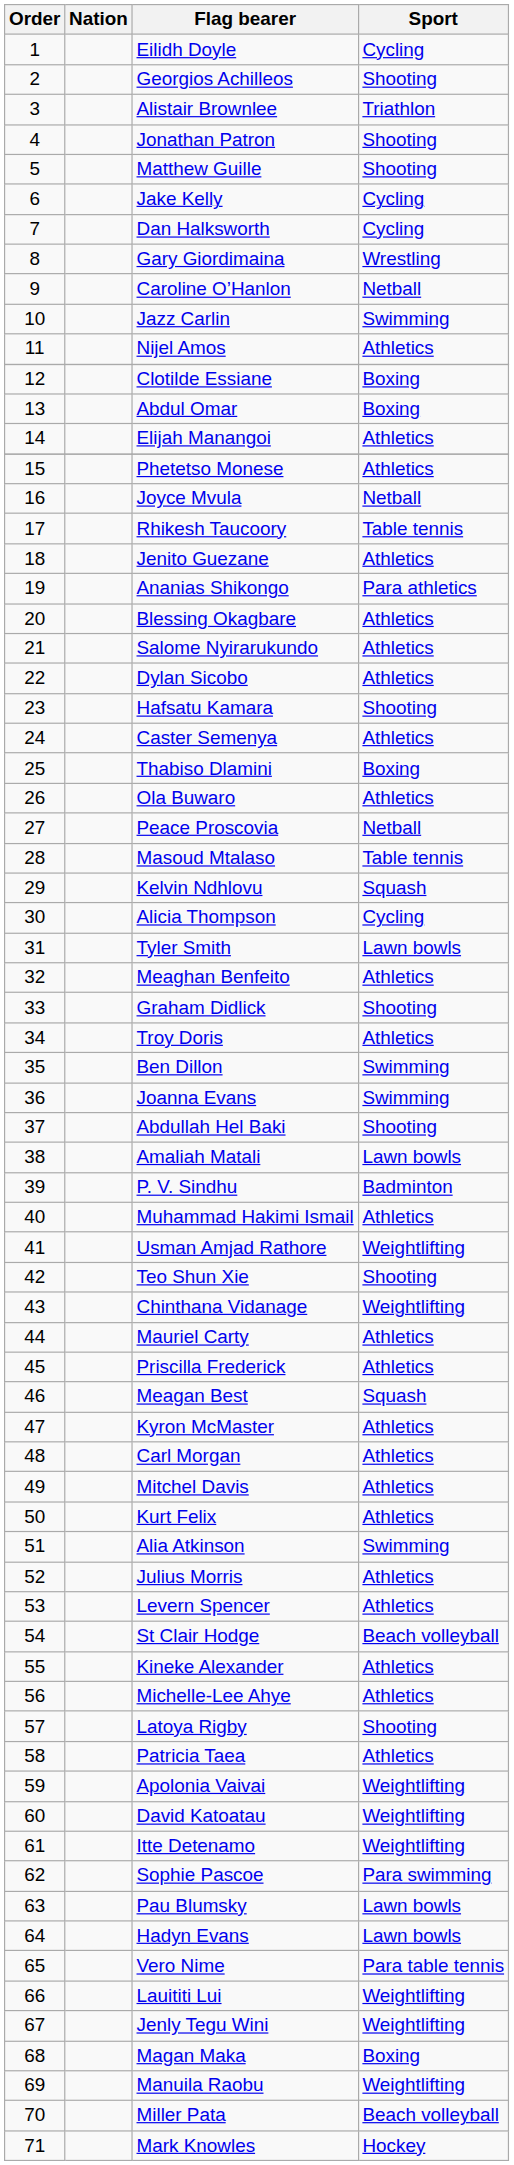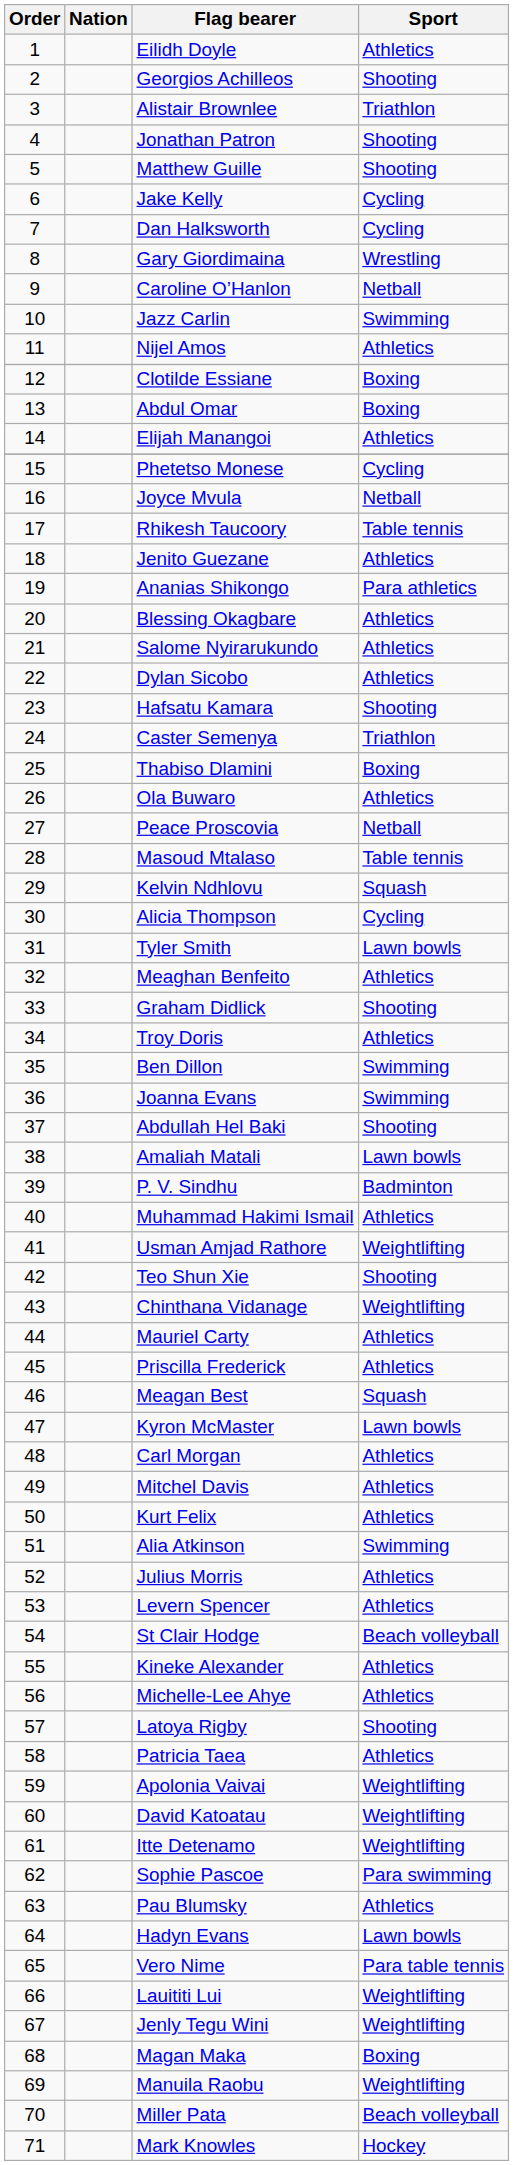 <table class="sortable wikitable">
 <tr>
 <th>Order</th>
 <th>Nation</th>
 <th>Flag bearer</th>
 <th>Sport</th>
 </tr>
 <tr>
 <td align=center>1</td>
 <td></td>
 <td><a href='#'>Eilidh Doyle</a></td>
-<td><a href='#'>Cycling</a></td>
+<td><a href='#'>Athletics</a></td>
 </tr>
 <tr>
 <td align=center>2</td>
 <td></td>
 <td><a href='#'>Georgios Achilleos</a></td>
 <td><a href='#'>Shooting</a></td>
 </tr>
 <tr>
 <td align=center>3</td>
 <td></td>
 <td><a href='#'>Alistair Brownlee</a></td>
 <td><a href='#'>Triathlon</a></td>
 </tr>
 <tr>
 <td align=center>4</td>
 <td></td>
 <td><a href='#'>Jonathan Patron</a></td>
 <td><a href='#'>Shooting</a></td>
 </tr>
 <tr>
 <td align=center>5</td>
 <td></td>
 <td><a href='#'>Matthew Guille</a></td>
 <td><a href='#'>Shooting</a></td>
 </tr>
 <tr>
 <td align=center>6</td>
 <td></td>
 <td><a href='#'>Jake Kelly</a></td>
 <td><a href='#'>Cycling</a></td>
 </tr>
 <tr>
 <td align=center>7</td>
 <td></td>
 <td><a href='#'>Dan Halksworth</a></td>
 <td><a href='#'>Cycling</a></td>
 </tr>
 <tr>
 <td align=center>8</td>
 <td></td>
 <td><a href='#'>Gary Giordimaina</a></td>
 <td><a href='#'>Wrestling</a></td>
 </tr>
 <tr>
 <td align=center>9</td>
 <td></td>
 <td><a href='#'>Caroline O’Hanlon</a></td>
 <td><a href='#'>Netball</a></td>
 </tr>
 <tr>
 <td align=center>10</td>
 <td></td>
 <td><a href='#'>Jazz Carlin</a></td>
 <td><a href='#'>Swimming</a></td>
 </tr>
 <tr>
 <td align=center>11</td>
 <td></td>
 <td><a href='#'>Nijel Amos</a></td>
 <td><a href='#'>Athletics</a></td>
 </tr>
 <tr>
 </tr>
 <tr>
 <td align=center>12</td>
 <td></td>
 <td><a href='#'>Clotilde Essiane</a></td>
 <td><a href='#'>Boxing</a></td>
 </tr>
 <tr>
 <td align=center>13</td>
 <td></td>
 <td><a href='#'>Abdul Omar</a></td>
 <td><a href='#'>Boxing</a></td>
 </tr>
 <tr>
 <td align=center>14</td>
 <td></td>
 <td><a href='#'>Elijah Manangoi</a></td>
 <td><a href='#'>Athletics</a></td>
 </tr>
 <tr>
 </tr>
 <tr>
 <td align=center>15</td>
 <td></td>
 <td><a href='#'>Phetetso Monese</a></td>
-<td><a href='#'>Athletics</a></td>
+<td><a href='#'>Cycling</a></td>
 </tr>
 <tr>
 <td align=center>16</td>
 <td></td>
 <td><a href='#'>Joyce Mvula</a></td>
 <td><a href='#'>Netball</a></td>
 </tr>
 <tr>
 <td align=center>17</td>
 <td></td>
 <td><a href='#'>Rhikesh Taucoory</a></td>
 <td><a href='#'>Table tennis</a></td>
 </tr>
 <tr>
 <td align=center>18</td>
 <td></td>
 <td><a href='#'>Jenito Guezane</a></td>
 <td><a href='#'>Athletics</a></td>
 </tr>
 <tr>
 <td align=center>19</td>
 <td></td>
 <td><a href='#'>Ananias Shikongo</a></td>
 <td><a href='#'>Para athletics</a></td>
 </tr>
 <tr>
 <td align=center>20</td>
 <td></td>
 <td><a href='#'>Blessing Okagbare</a></td>
 <td><a href='#'>Athletics</a></td>
 </tr>
 <tr>
 <td align=center>21</td>
 <td></td>
 <td><a href='#'>Salome Nyirarukundo</a></td>
 <td><a href='#'>Athletics</a></td>
 </tr>
 <tr>
 <td align=center>22</td>
 <td></td>
 <td><a href='#'>Dylan Sicobo</a></td>
 <td><a href='#'>Athletics</a></td>
 </tr>
 <tr>
 <td align=center>23</td>
 <td></td>
 <td><a href='#'>Hafsatu Kamara</a></td>
 <td><a href='#'>Shooting</a></td>
 </tr>
 <tr>
 <td align=center>24</td>
 <td></td>
 <td><a href='#'>Caster Semenya</a></td>
-<td><a href='#'>Athletics</a></td>
+<td><a href='#'>Triathlon</a></td>
 </tr>
 <tr>
 <td align=center>25</td>
 <td></td>
 <td><a href='#'>Thabiso Dlamini</a></td>
 <td><a href='#'>Boxing</a></td>
 </tr>
 <tr>
 <td align=center>26</td>
 <td></td>
 <td><a href='#'>Ola Buwaro</a></td>
 <td><a href='#'>Athletics</a></td>
 </tr>
 <tr>
 <td align=center>27</td>
 <td></td>
 <td><a href='#'>Peace Proscovia</a></td>
 <td><a href='#'>Netball</a></td>
 </tr>
 <tr>
 <td align=center>28</td>
 <td></td>
 <td><a href='#'>Masoud Mtalaso</a></td>
 <td><a href='#'>Table tennis</a></td>
 </tr>
 <tr>
 <td align=center>29</td>
 <td></td>
 <td><a href='#'>Kelvin Ndhlovu</a></td>
 <td><a href='#'>Squash</a></td>
 </tr>
 <tr>
 <td align=center>30</td>
 <td></td>
 <td><a href='#'>Alicia Thompson</a></td>
 <td><a href='#'>Cycling</a></td>
 </tr>
 <tr>
 <td align=center>31</td>
 <td></td>
 <td><a href='#'>Tyler Smith</a></td>
 <td><a href='#'>Lawn bowls</a></td>
 </tr>
 <tr>
 <td align=center>32</td>
 <td></td>
 <td><a href='#'>Meaghan Benfeito</a></td>
 <td><a href='#'>Athletics</a></td>
 </tr>
 <tr>
 <td align=center>33</td>
 <td></td>
 <td><a href='#'>Graham Didlick</a></td>
 <td><a href='#'>Shooting</a></td>
 </tr>
 <tr>
 <td align=center>34</td>
 <td></td>
 <td><a href='#'>Troy Doris</a></td>
 <td><a href='#'>Athletics</a></td>
 </tr>
 <tr>
 <td align=center>35</td>
 <td></td>
 <td><a href='#'>Ben Dillon</a></td>
 <td><a href='#'>Swimming</a></td>
 </tr>
 <tr>
 <td align=center>36</td>
 <td></td>
 <td><a href='#'>Joanna Evans</a></td>
 <td><a href='#'>Swimming</a></td>
 </tr>
 <tr>
 <td align=center>37</td>
 <td></td>
 <td><a href='#'>Abdullah Hel Baki</a></td>
 <td><a href='#'>Shooting</a></td>
 </tr>
 <tr>
 <td align=center>38</td>
 <td></td>
 <td><a href='#'>Amaliah Matali</a></td>
 <td><a href='#'>Lawn bowls</a></td>
 </tr>
 <tr>
 <td align=center>39</td>
 <td></td>
 <td><a href='#'>P. V. Sindhu</a></td>
 <td><a href='#'>Badminton</a></td>
 </tr>
 <tr>
 <td align=center>40</td>
 <td></td>
 <td><a href='#'>Muhammad Hakimi Ismail</a></td>
 <td><a href='#'>Athletics</a></td>
 </tr>
 <tr>
 <td align=center>41</td>
 <td></td>
 <td><a href='#'>Usman Amjad Rathore</a></td>
 <td><a href='#'>Weightlifting</a></td>
 </tr>
 <tr>
 <td align=center>42</td>
 <td></td>
 <td><a href='#'>Teo Shun Xie</a></td>
 <td><a href='#'>Shooting</a></td>
 </tr>
 <tr>
 <td align=center>43</td>
 <td></td>
 <td><a href='#'>Chinthana Vidanage</a></td>
 <td><a href='#'>Weightlifting</a></td>
 </tr>
 <tr>
 <td align=center>44</td>
 <td></td>
 <td><a href='#'>Mauriel Carty</a></td>
 <td><a href='#'>Athletics</a></td>
 </tr>
 <tr>
 <td align=center>45</td>
 <td></td>
 <td><a href='#'>Priscilla Frederick</a></td>
 <td><a href='#'>Athletics</a></td>
 </tr>
 <tr>
 <td align=center>46</td>
 <td></td>
 <td><a href='#'>Meagan Best</a></td>
 <td><a href='#'>Squash</a></td>
 </tr>
 <tr>
 <td align=center>47</td>
 <td></td>
 <td><a href='#'>Kyron McMaster</a></td>
-<td><a href='#'>Athletics</a></td>
+<td><a href='#'>Lawn bowls</a></td>
 </tr>
 <tr>
 <td align=center>48</td>
 <td></td>
 <td><a href='#'>Carl Morgan</a></td>
 <td><a href='#'>Athletics</a></td>
 </tr>
 <tr>
 <td align=center>49</td>
 <td></td>
 <td><a href='#'>Mitchel Davis</a></td>
 <td><a href='#'>Athletics</a></td>
 </tr>
 <tr>
 <td align=center>50</td>
 <td></td>
 <td><a href='#'>Kurt Felix</a></td>
 <td><a href='#'>Athletics</a></td>
 </tr>
 <tr>
 <td align=center>51</td>
 <td></td>
 <td><a href='#'>Alia Atkinson</a></td>
 <td><a href='#'>Swimming</a></td>
 </tr>
 <tr>
 <td align=center>52</td>
 <td></td>
 <td><a href='#'>Julius Morris</a></td>
 <td><a href='#'>Athletics</a></td>
 </tr>
 <tr>
 <td align=center>53</td>
 <td></td>
 <td><a href='#'>Levern Spencer</a></td>
 <td><a href='#'>Athletics</a></td>
 </tr>
 <tr>
 <td align=center>54</td>
 <td></td>
 <td><a href='#'>St Clair Hodge</a></td>
 <td><a href='#'>Beach volleyball</a></td>
 </tr>
 <tr>
 <td align=center>55</td>
 <td></td>
 <td><a href='#'>Kineke Alexander</a></td>
 <td><a href='#'>Athletics</a></td>
 </tr>
 <tr>
 <td align=center>56</td>
 <td></td>
 <td><a href='#'>Michelle-Lee Ahye</a></td>
 <td><a href='#'>Athletics</a></td>
 </tr>
 <tr>
 <td align=center>57</td>
 <td></td>
 <td><a href='#'>Latoya Rigby</a></td>
 <td><a href='#'>Shooting</a></td>
 </tr>
 <tr>
 <td align=center>58</td>
 <td></td>
 <td><a href='#'>Patricia Taea</a></td>
 <td><a href='#'>Athletics</a></td>
 </tr>
 <tr>
 <td align=center>59</td>
 <td></td>
 <td><a href='#'>Apolonia Vaivai</a></td>
 <td><a href='#'>Weightlifting</a></td>
 </tr>
 <tr>
 <td align=center>60</td>
 <td></td>
 <td><a href='#'>David Katoatau</a></td>
 <td><a href='#'>Weightlifting</a></td>
 </tr>
 <tr>
 <td align=center>61</td>
 <td></td>
 <td><a href='#'>Itte Detenamo</a></td>
 <td><a href='#'>Weightlifting</a></td>
 </tr>
 <tr>
 <td align=center>62</td>
 <td></td>
 <td><a href='#'>Sophie Pascoe</a></td>
 <td><a href='#'>Para swimming</a></td>
 </tr>
 <tr>
 <td align=center>63</td>
 <td></td>
 <td><a href='#'>Pau Blumsky</a></td>
-<td><a href='#'>Lawn bowls</a></td>
+<td><a href='#'>Athletics</a></td>
 </tr>
 <tr>
 <td align=center>64</td>
 <td></td>
 <td><a href='#'>Hadyn Evans</a></td>
 <td><a href='#'>Lawn bowls</a></td>
 </tr>
 <tr>
 <td align=center>65</td>
 <td></td>
 <td><a href='#'>Vero Nime</a></td>
 <td><a href='#'>Para table tennis</a></td>
 </tr>
 <tr>
 <td align=center>66</td>
 <td></td>
 <td><a href='#'>Lauititi Lui</a></td>
 <td><a href='#'>Weightlifting</a></td>
 </tr>
 <tr>
 <td align=center>67</td>
 <td></td>
 <td><a href='#'>Jenly Tegu Wini</a></td>
 <td><a href='#'>Weightlifting</a></td>
 </tr>
 <tr>
 <td align=center>68</td>
 <td></td>
 <td><a href='#'>Magan Maka</a></td>
 <td><a href='#'>Boxing</a></td>
 </tr>
 <tr>
 <td align=center>69</td>
 <td></td>
 <td><a href='#'>Manuila Raobu</a></td>
 <td><a href='#'>Weightlifting</a></td>
 </tr>
 <tr>
 <td align=center>70</td>
 <td></td>
 <td><a href='#'>Miller Pata</a></td>
 <td><a href='#'>Beach volleyball</a></td>
 </tr>
 <tr>
 <td align=center>71</td>
 <td></td>
 <td><a href='#'>Mark Knowles</a></td>
 <td><a href='#'>Hockey</a></td>
 </tr>
 </table>
